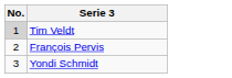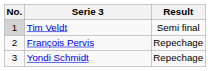 <table class="wikitable">
 <tr>
 <th width="20px">No.</th>
 <th width="200px">Serie 3</th>
+<th width="70px">Result</th>
 </tr>
 <tr align=center>
 <td style="background: lightgrey;">1</td>
 <td align=left> <a href='#'>Tim Veldt</a></td>
+<td>Semi final</td>
 </tr>
 <tr align=center>
 <td>2</td>
 <td align=left> <a href='#'>François Pervis</a></td>
+<td>Repechage</td>
 </tr>
 <tr align=center>
 <td>3</td>
 <td align=left> <a href='#'>Yondi Schmidt</a></td>
+<td>Repechage</td>
 </tr>
 </table>
